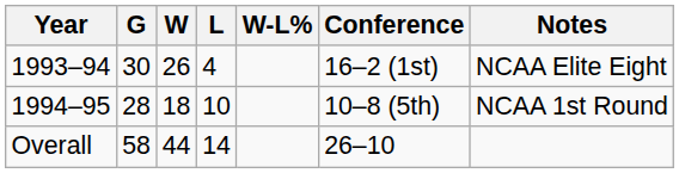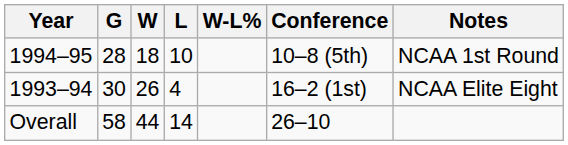 <table class="wikitable">
 <tr>
 <th>Year</th>
 <th>G</th>
 <th>W</th>
 <th>L</th>
 <th>W-L%</th>
 <th>Conference</th>
 <th>Notes</th>
 </tr>
 <tr>
+<td>1994–95</td>
+<td>28</td>
+<td>18</td>
+<td>10</td>
+<td></td>
+<td>10–8 (5th)</td>
+<td>NCAA 1st Round</td>
+</tr>
+<tr>
 <td>1993–94</td>
 <td>30</td>
 <td>26</td>
 <td>4</td>
 <td></td>
 <td>16–2 (1st)</td>
 <td>NCAA Elite Eight</td>
-</tr>
-<tr>
-<td>1994–95</td>
-<td>28</td>
-<td>18</td>
-<td>10</td>
-<td></td>
-<td>10–8 (5th)</td>
-<td>NCAA 1st Round</td>
 </tr>
 <tr>
 <td>Overall</td>
 <td>58</td>
 <td>44</td>
 <td>14</td>
 <td></td>
 <td>26–10</td>
 <td></td>
 </tr>
 </table>
